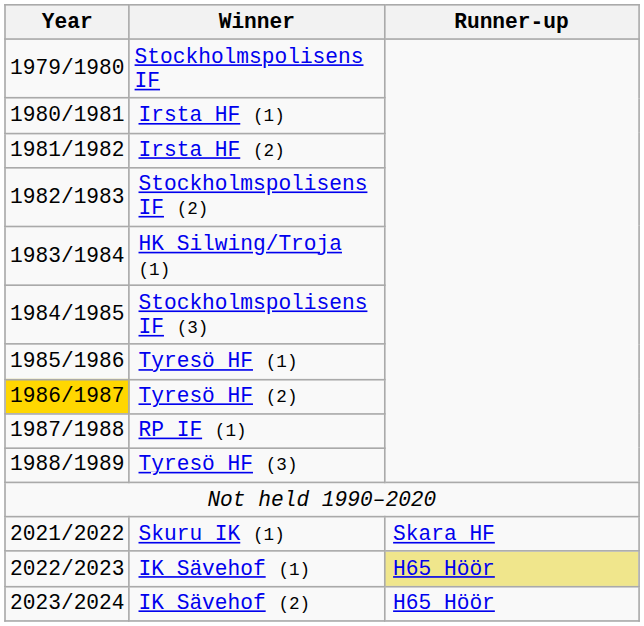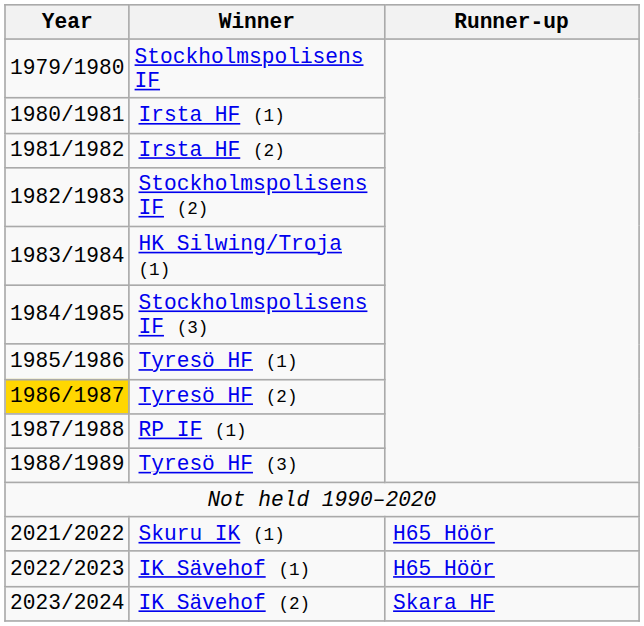 <table class="wikitable" style="margin-left:1em;">
 <tr>
 <th style="width:70px;">Year</th>
 <th style="width:150px;">Winner</th>
 <th style="width:150px;">Runner-up</th>
 </tr>
 <tr>
 <td>1979/1980</td>
 <td><a href='#'>Stockholmspolisens IF</a></td>
 </tr>
 <tr>
 <td style="text-align:center;">1980/1981</td>
 <td style="padding-left:5px;"><a href='#'>Irsta HF</a> <small>(1)</small></td>
 </tr>
 <tr>
 <td style="text-align:center;">1981/1982</td>
 <td style="padding-left:5px;"><a href='#'>Irsta HF</a> <small>(2)</small></td>
 </tr>
 <tr>
 <td style="text-align:center;">1982/1983</td>
 <td style="padding-left:5px;"><a href='#'>Stockholmspolisens IF</a> <small>(2)</small></td>
 </tr>
 <tr>
 <td style="text-align:center;">1983/1984</td>
 <td style="padding-left:5px;"><a href='#'>HK Silwing/Troja</a> <small>(1)</small></td>
 </tr>
 <tr>
 <td style="text-align:center;">1984/1985</td>
 <td style="padding-left:5px;"><a href='#'>Stockholmspolisens IF</a> <small>(3)</small></td>
 </tr>
 <tr>
 <td style="text-align:center;">1985/1986</td>
 <td style="padding-left:5px;"><a href='#'>Tyresö HF</a> <small>(1)</small></td>
 </tr>
 <tr>
 <td style="background: gold; text-align:center;">1986/1987</td>
 <td style="padding-left:5px;"><a href='#'>Tyresö HF</a> <small>(2)</small></td>
 </tr>
 <tr>
 <td style="text-align:center;">1987/1988</td>
 <td style="padding-left:5px;"><a href='#'>RP IF</a> <small>(1)</small></td>
 </tr>
 <tr>
 <td style="text-align:center;">1988/1989</td>
 <td style="padding-left:5px;"><a href='#'>Tyresö HF</a> <small>(3)</small></td>
 </tr>
 <tr>
 <td colspan="3" style="text-align:center;"><em>Not held 1990–2020</em></td>
 </tr>
 <tr>
 <td style="text-align:center;">2021/2022</td>
 <td style="padding-left:5px;"><a href='#'>Skuru IK</a> <small>(1)</small></td>
-<td style="padding-left:5px;"><a href='#'>Skara HF</a></td>
+<td style="padding-left:5px;"><a href='#'>H65 Höör</a></td>
 </tr>
 <tr>
 <td style="text-align:center;">2022/2023</td>
 <td style="padding-left:5px;"><a href='#'>IK Sävehof</a> <small>(1)</small></td>
-<td style="background: khaki; padding-left:5px;"><a href='#'>H65 Höör</a></td>
+<td style="padding-left:5px;"><a href='#'>H65 Höör</a></td>
 </tr>
 <tr>
 <td style="text-align:center;">2023/2024</td>
 <td style="padding-left:5px;"><a href='#'>IK Sävehof</a> <small>(2)</small></td>
-<td style="padding-left:5px;"><a href='#'>H65 Höör</a></td>
+<td style="padding-left:5px;"><a href='#'>Skara HF</a></td>
 </tr>
 </table>
